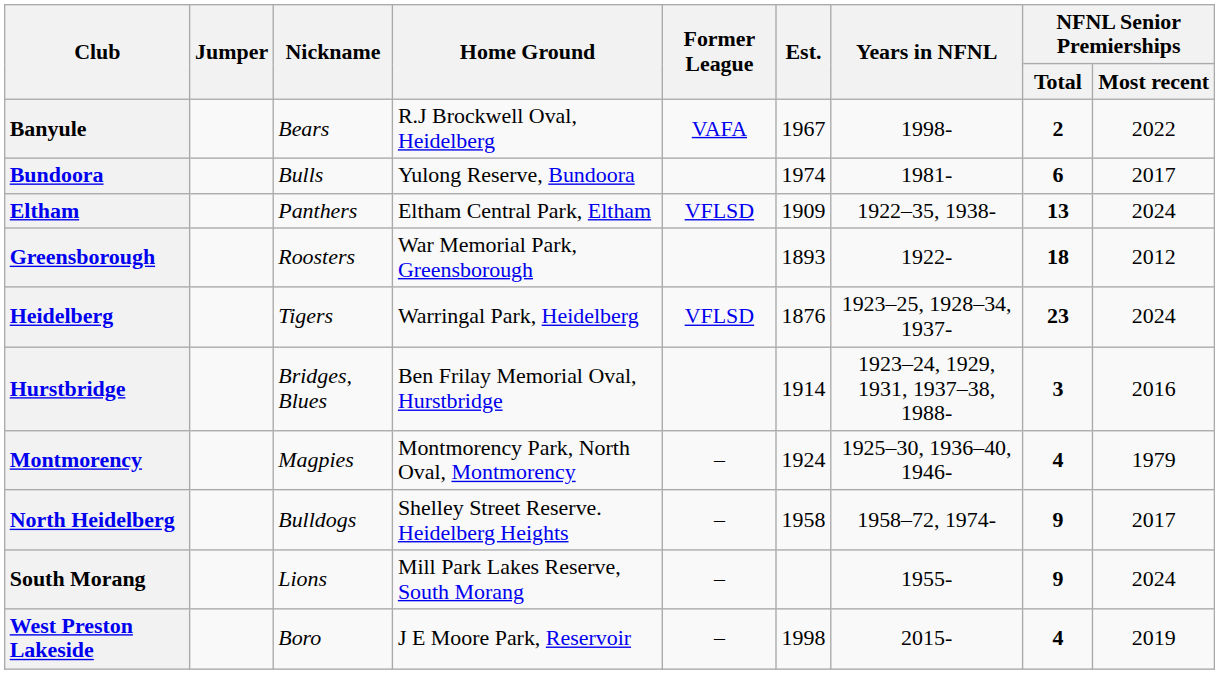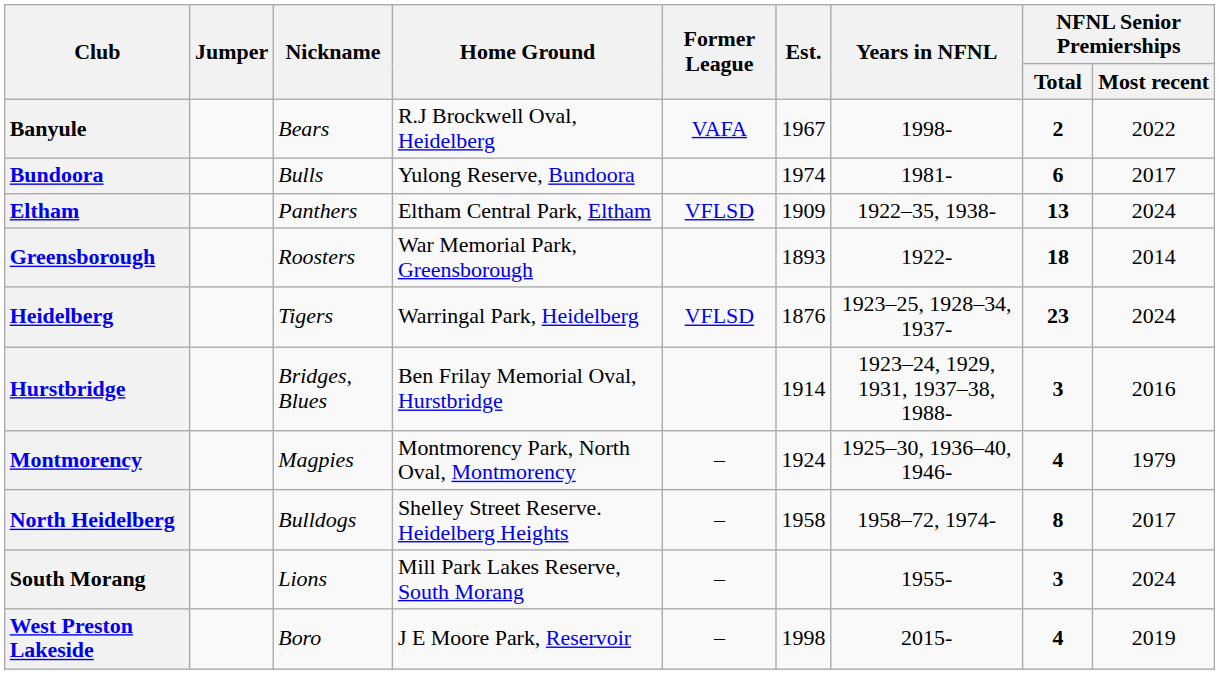 <table class="wikitable sortable" style="text-align:center; width:100%">
 <tr>
 <th rowspan="2">Club</th>
 <th rowspan="2">Jumper</th>
 <th rowspan="2">Nickname</th>
 <th rowspan="2">Home Ground</th>
 <th rowspan="2">Former League</th>
 <th rowspan="2">Est.</th>
 <th rowspan="2">Years in NFNL</th>
 <th colspan="2">NFNL Senior Premierships</th>
 </tr>
 <tr>
 <th>Total</th>
 <th>Most recent</th>
 </tr>
 <tr>
 <th style="text-align:left">Banyule</th>
 <td></td>
 <td align="left"><em>Bears</em></td>
 <td align="left">R.J Brockwell Oval, <a href='#'>Heidelberg</a></td>
 <td><a href='#'>VAFA</a></td>
 <td>1967</td>
 <td>1998-</td>
 <td align="center"><strong>2</strong></td>
 <td>2022</td>
 </tr>
 <tr>
 <th style="text-align:left"><a href='#'>Bundoora</a></th>
 <td></td>
 <td align="left"><em>Bulls</em></td>
 <td align="left">Yulong Reserve, <a href='#'>Bundoora</a></td>
 <td></td>
 <td>1974</td>
 <td>1981-</td>
 <td align="center"><strong>6</strong></td>
 <td>2017</td>
 </tr>
 <tr>
 <th style="text-align:left"><a href='#'>Eltham</a></th>
 <td></td>
 <td align="left"><em>Panthers</em></td>
 <td align="left">Eltham Central Park, <a href='#'>Eltham</a></td>
 <td><a href='#'>VFLSD</a></td>
 <td>1909</td>
 <td>1922–35, 1938-</td>
 <td align="center"><strong>13</strong></td>
 <td>2024</td>
 </tr>
 <tr>
 <th style="text-align:left"><a href='#'>Greensborough</a></th>
 <td></td>
 <td align="left"><em>Roosters</em></td>
 <td align="left">War Memorial Park, <a href='#'>Greensborough</a></td>
 <td></td>
 <td>1893</td>
 <td>1922-</td>
 <td align="center"><strong>18</strong></td>
-<td>2012</td>
+<td>2014</td>
 </tr>
 <tr>
 <th style="text-align:left"><a href='#'>Heidelberg</a></th>
 <td></td>
 <td align="left"><em>Tigers</em></td>
 <td align="left">Warringal Park, <a href='#'>Heidelberg</a></td>
 <td><a href='#'>VFLSD</a></td>
 <td>1876</td>
 <td>1923–25, 1928–34, 1937-</td>
 <td align="center"><strong>23</strong></td>
 <td>2024</td>
 </tr>
 <tr>
 <th style="text-align:left"><a href='#'>Hurstbridge</a></th>
 <td></td>
 <td align="left"><em>Bridges, Blues</em></td>
 <td align="left">Ben Frilay Memorial Oval, <a href='#'>Hurstbridge</a></td>
 <td></td>
 <td>1914</td>
 <td>1923–24, 1929, 1931, 1937–38, 1988-</td>
 <td align="center"><strong>3</strong></td>
 <td>2016</td>
 </tr>
 <tr>
 <th style="text-align:left"><a href='#'>Montmorency</a></th>
 <td></td>
 <td align="left"><em>Magpies</em></td>
 <td align="left">Montmorency Park, North Oval, <a href='#'>Montmorency</a></td>
 <td>–</td>
 <td>1924</td>
 <td>1925–30, 1936–40, 1946-</td>
 <td align="center"><strong>4</strong></td>
 <td>1979</td>
 </tr>
 <tr>
 <th style="text-align:left"><a href='#'>North Heidelberg</a></th>
 <td></td>
 <td align="left"><em>Bulldogs</em></td>
 <td align="left">Shelley Street Reserve. <a href='#'>Heidelberg Heights</a></td>
 <td>–</td>
 <td>1958</td>
 <td>1958–72, 1974-</td>
-<td align="center"><strong>9</strong></td>
+<td align="center"><strong>8</strong></td>
 <td>2017</td>
 </tr>
 <tr>
 <th style="text-align:left">South Morang</th>
 <td></td>
 <td align="left"><em>Lions</em></td>
 <td align="left">Mill Park Lakes Reserve, <a href='#'>South Morang</a></td>
 <td>–</td>
 <td></td>
 <td>1955-</td>
-<td align="center"><strong>9</strong></td>
+<td align="center"><strong>3</strong></td>
 <td>2024</td>
 </tr>
 <tr>
 <th style="text-align:left"><a href='#'>West Preston Lakeside</a></th>
 <td></td>
 <td align="left"><em>Boro</em></td>
 <td align="left">J E Moore Park, <a href='#'>Reservoir</a></td>
 <td>–</td>
 <td>1998</td>
 <td>2015-</td>
 <td align="center"><strong>4</strong></td>
 <td>2019</td>
 </tr>
 </table>
